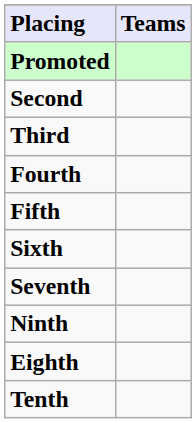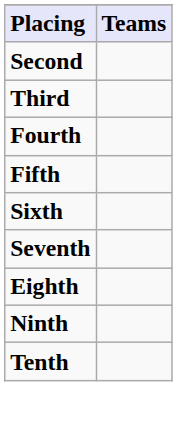 <table class=wikitable>
 <tr>
 </tr>
 <tr style="background: #E6E6FA;">
 <td><strong>Placing</strong></td>
 <td><strong>Teams</strong></td>
-</tr>
-<tr style="background: #ccffcc;">
-<td><strong>Promoted</strong></td>
-<td></td>
 </tr>
 <tr>
 <td><strong>Second</strong></td>
 <td></td>
 </tr>
 <tr>
 <td><strong>Third</strong></td>
 <td></td>
 </tr>
 <tr>
 <td><strong>Fourth</strong></td>
 <td></td>
 </tr>
 <tr>
 <td><strong>Fifth</strong></td>
 <td></td>
 </tr>
 <tr>
 <td><strong>Sixth</strong></td>
 <td></td>
 </tr>
 <tr>
 <td><strong>Seventh</strong></td>
 <td></td>
 </tr>
 <tr>
-<td><strong>Ninth</strong></td>
+<td><strong>Eighth</strong></td>
 <td></td>
 </tr>
 <tr>
-<td><strong>Eighth</strong></td>
+<td><strong>Ninth</strong></td>
 <td></td>
 </tr>
 <tr>
 <td><strong>Tenth</strong></td>
 <td></td>
 </tr>
 </table>
